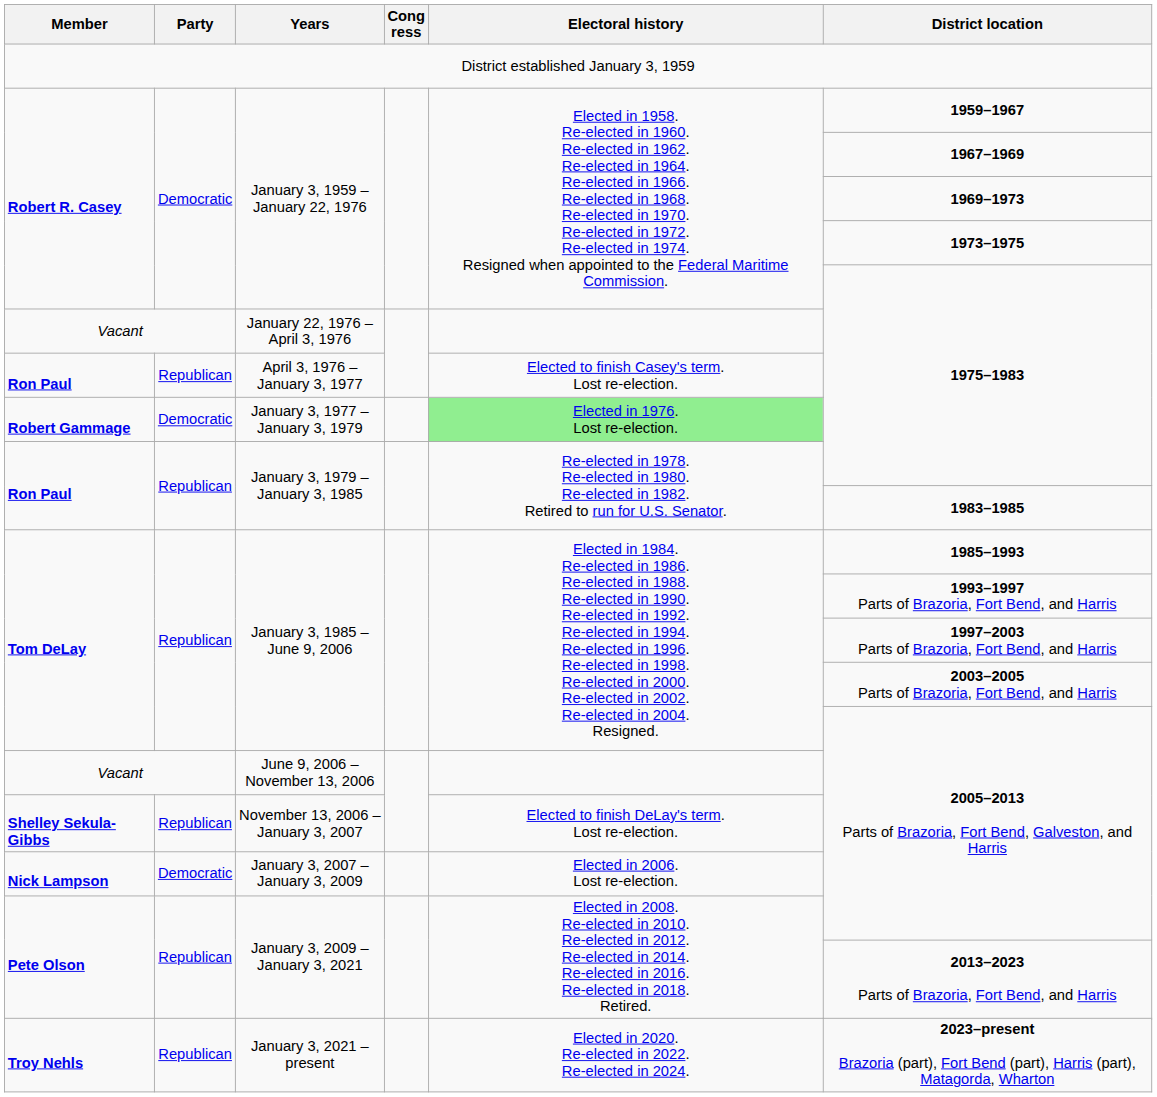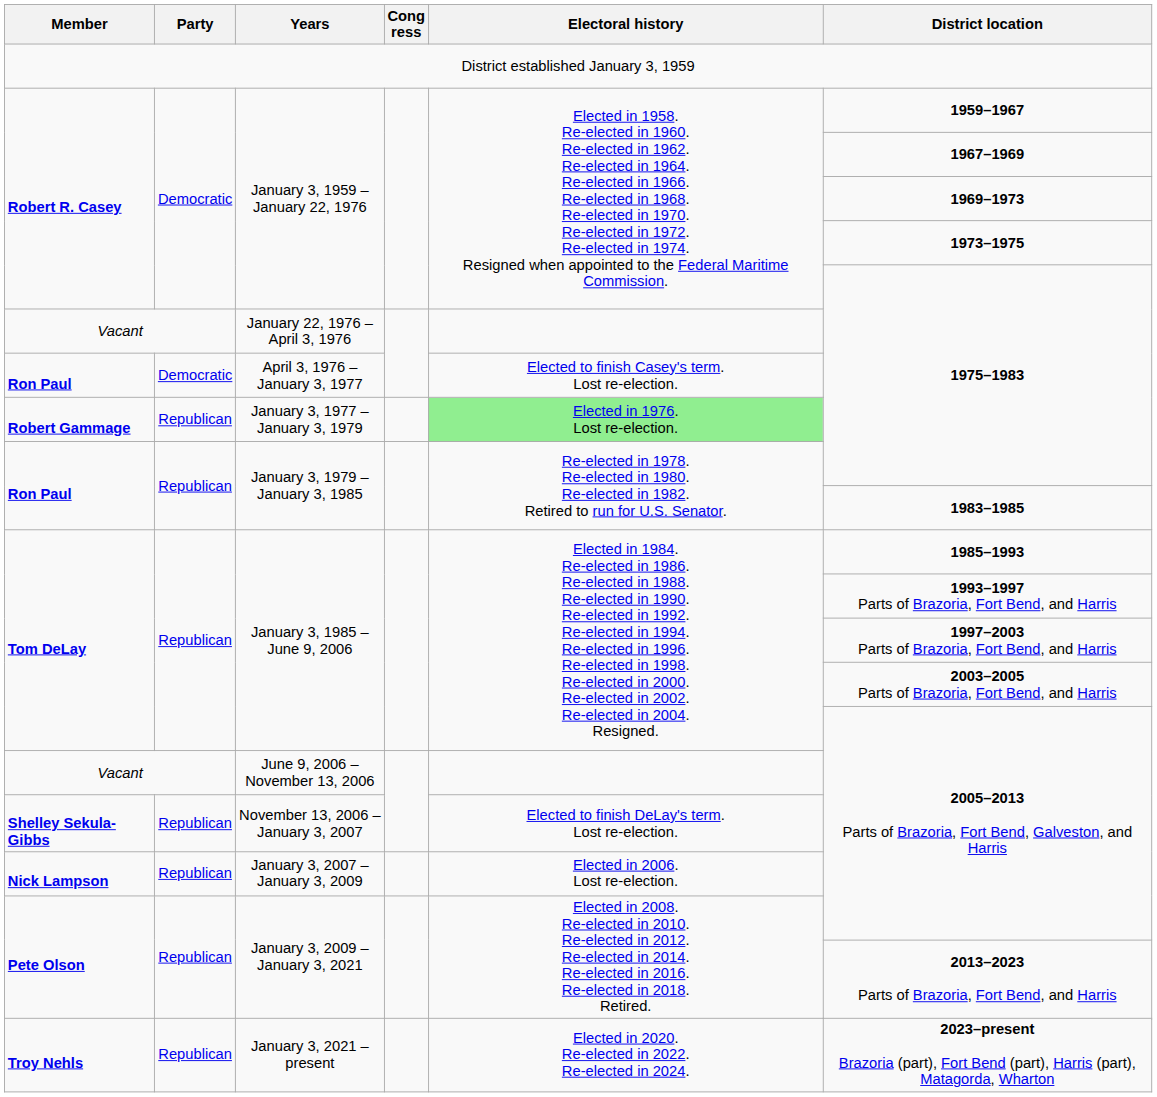 <table class=wikitable style="text-align:center">
 <tr>
 <th>Member</th>
 <th>Party</th>
 <th>Years</th>
 <th>Cong<br>ress</th>
 <th>Electoral history</th>
 <th width=350>District location</th>
 </tr>
 <tr style="height:3em">
 <td colspan=6>District established January 3, 1959</td>
 </tr>
 <tr style="height:3em">
 <td rowspan=5 align=left><br><strong><a href='#'>Robert R. Casey</a></strong><br></td>
 <td rowspan=5 ><a href='#'>Democratic</a></td>
 <td rowspan=5 nowrap>January 3, 1959 –<br>January 22, 1976</td>
 <td rowspan=5></td>
 <td rowspan=5><a href='#'>Elected in 1958</a>.<br><a href='#'>Re-elected in 1960</a>.<br><a href='#'>Re-elected in 1962</a>.<br><a href='#'>Re-elected in 1964</a>.<br><a href='#'>Re-elected in 1966</a>.<br><a href='#'>Re-elected in 1968</a>.<br><a href='#'>Re-elected in 1970</a>.<br><a href='#'>Re-elected in 1972</a>.<br><a href='#'>Re-elected in 1974</a>.<br>Resigned when appointed to the <a href='#'>Federal Maritime Commission</a>.</td>
 <td><strong>1959–1967</strong><br></td>
 </tr>
 <tr style="height:3em">
 <td><strong>1967–1969</strong><br></td>
 </tr>
 <tr style="height:3em">
 <td><strong>1969–1973</strong><br></td>
 </tr>
 <tr style="height:3em">
 <td><strong>1973–1975</strong><br></td>
 </tr>
 <tr style="height:3em">
 <td rowspan=5><strong>1975–1983</strong><br></td>
 </tr>
 <tr style="height:3em">
 <td colspan=2><em>Vacant</em></td>
 <td nowrap>January 22, 1976 –<br>April 3, 1976</td>
 <td rowspan=2></td>
 <td></td>
 </tr>
 <tr style="height:3em">
 <td align=left><br><strong><a href='#'>Ron Paul</a></strong><br></td>
-<td><a href='#'>Republican</a></td>
+<td><a href='#'>Democratic</a></td>
 <td nowrap>April 3, 1976 –<br>January 3, 1977</td>
 <td><a href='#'>Elected to finish Casey's term</a>.<br>Lost re-election.</td>
 </tr>
 <tr style="height:3em">
 <td align=left><br><strong><a href='#'>Robert Gammage</a></strong><br></td>
-<td><a href='#'>Democratic</a></td>
+<td><a href='#'>Republican</a></td>
 <td nowrap>January 3, 1977 –<br>January 3, 1979</td>
 <td></td>
 <td style="background: lightgreen;"><a href='#'>Elected in 1976</a>.<br>Lost re-election.</td>
 </tr>
 <tr style="height:3em">
 <td rowspan=2 align=left><br><strong><a href='#'>Ron Paul</a></strong><br></td>
 <td rowspan=2 ><a href='#'>Republican</a></td>
 <td rowspan=2 nowrap>January 3, 1979 –<br>January 3, 1985</td>
 <td rowspan=2></td>
 <td rowspan=2><a href='#'>Re-elected in 1978</a>.<br><a href='#'>Re-elected in 1980</a>.<br><a href='#'>Re-elected in 1982</a>.<br>Retired to <a href='#'>run for U.S. Senator</a>.</td>
 </tr>
 <tr style="height:3em">
 <td><strong>1983–1985</strong><br></td>
 </tr>
 <tr style="height:3em">
 <td rowspan=5 align=left><br><strong><a href='#'>Tom DeLay</a></strong><br></td>
 <td rowspan=5 ><a href='#'>Republican</a></td>
 <td rowspan=5 nowrap>January 3, 1985 –<br>June 9, 2006</td>
 <td rowspan=5></td>
 <td rowspan=5><a href='#'>Elected in 1984</a>.<br><a href='#'>Re-elected in 1986</a>.<br><a href='#'>Re-elected in 1988</a>.<br><a href='#'>Re-elected in 1990</a>.<br><a href='#'>Re-elected in 1992</a>.<br><a href='#'>Re-elected in 1994</a>.<br><a href='#'>Re-elected in 1996</a>.<br><a href='#'>Re-elected in 1998</a>.<br><a href='#'>Re-elected in 2000</a>.<br><a href='#'>Re-elected in 2002</a>.<br><a href='#'>Re-elected in 2004</a>.<br>Resigned.</td>
 <td><strong>1985–1993</strong><br></td>
 </tr>
 <tr style="height:3em">
 <td><strong>1993–1997</strong><br>Parts of <a href='#'>Brazoria</a>, <a href='#'>Fort Bend</a>, and <a href='#'>Harris</a></td>
 </tr>
 <tr style="height:3em">
 <td><strong>1997–2003</strong><br>Parts of <a href='#'>Brazoria</a>, <a href='#'>Fort Bend</a>, and <a href='#'>Harris</a></td>
 </tr>
 <tr style="height:3em">
 <td><strong>2003–2005</strong><br>Parts of <a href='#'>Brazoria</a>, <a href='#'>Fort Bend</a>, and <a href='#'>Harris</a></td>
 </tr>
 <tr style="height:3em">
 <td rowspan=5><strong>2005–2013</strong><br><br>Parts of <a href='#'>Brazoria</a>, <a href='#'>Fort Bend</a>, <a href='#'>Galveston</a>, and <a href='#'>Harris</a></td>
 </tr>
 <tr style="height:3em">
 <td colspan=2><em>Vacant</em></td>
 <td nowrap>June 9, 2006 –<br>November 13, 2006</td>
 <td rowspan=2></td>
 <td></td>
 </tr>
 <tr style="height:3em">
 <td align=left><br><strong><a href='#'>Shelley Sekula-Gibbs</a></strong><br></td>
 <td><a href='#'>Republican</a></td>
 <td nowrap>November 13, 2006 –<br>January 3, 2007</td>
 <td><a href='#'>Elected to finish DeLay's term</a>.<br>Lost re-election.</td>
 </tr>
 <tr style="height:3em">
 <td align=left><br><strong><a href='#'>Nick Lampson</a></strong><br></td>
-<td><a href='#'>Democratic</a></td>
+<td><a href='#'>Republican</a></td>
 <td nowrap>January 3, 2007 –<br>January 3, 2009</td>
 <td></td>
 <td><a href='#'>Elected in 2006</a>.<br>Lost re-election.</td>
 </tr>
 <tr style="height:3em">
 <td rowspan=2 align=left><br><strong><a href='#'>Pete Olson</a></strong><br></td>
 <td rowspan=2 ><a href='#'>Republican</a></td>
 <td rowspan=2 nowrap>January 3, 2009 –<br>January 3, 2021</td>
 <td rowspan=2></td>
 <td rowspan=2><a href='#'>Elected in 2008</a>.<br><a href='#'>Re-elected in 2010</a>.<br><a href='#'>Re-elected in 2012</a>.<br><a href='#'>Re-elected in 2014</a>.<br><a href='#'>Re-elected in 2016</a>.<br><a href='#'>Re-elected in 2018</a>.<br>Retired.</td>
 </tr>
 <tr style="height:3em">
 <td rowspan=2><strong>2013–2023</strong><br><br>Parts of <a href='#'>Brazoria</a>, <a href='#'>Fort Bend</a>, and <a href='#'>Harris</a></td>
 </tr>
 <tr>
 <td rowspan=2 align=left><br><strong><a href='#'>Troy Nehls</a></strong><br></td>
 <td rowspan=2 ><a href='#'>Republican</a></td>
 <td rowspan=2>January 3, 2021 –<br>present</td>
 <td rowspan=2></td>
 <td rowspan=2><a href='#'>Elected in 2020</a>.<br><a href='#'>Re-elected in 2022</a>.<br><a href='#'>Re-elected in 2024</a>.</td>
 </tr>
 <tr style="height:3em">
 <td><strong>2023–present</strong><br><br><a href='#'>Brazoria</a> (part), <a href='#'>Fort Bend</a> (part),  <a href='#'>Harris</a> (part), <a href='#'>Matagorda</a>, <a href='#'>Wharton</a></td>
 </tr>
 </table>
